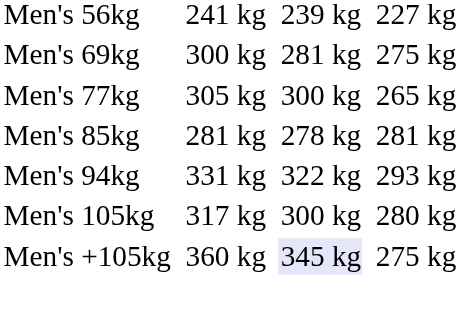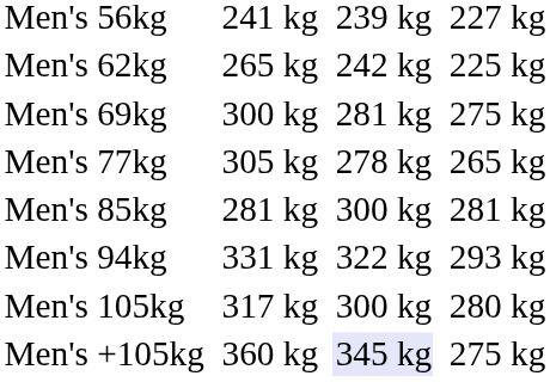 <table>
 <tr>
 <td>Men's 56kg</td>
 <td></td>
 <td>241 kg</td>
 <td></td>
 <td>239 kg</td>
 <td></td>
 <td>227 kg</td>
+</tr>
+<tr>
+<td>Men's 62kg</td>
+<td></td>
+<td>265 kg</td>
+<td></td>
+<td>242 kg</td>
+<td></td>
+<td>225 kg</td>
 </tr>
 <tr>
 <td>Men's 69kg</td>
 <td></td>
 <td>300 kg</td>
 <td></td>
 <td>281 kg</td>
 <td></td>
 <td>275 kg</td>
 </tr>
 <tr>
 <td>Men's 77kg</td>
 <td></td>
 <td>305 kg</td>
 <td></td>
-<td>300 kg</td>
+<td>278 kg</td>
 <td></td>
 <td>265 kg</td>
 </tr>
 <tr>
 <td>Men's 85kg</td>
 <td></td>
 <td>281 kg</td>
 <td></td>
-<td>278 kg</td>
+<td>300 kg</td>
 <td></td>
 <td>281 kg</td>
 </tr>
 <tr>
 <td>Men's 94kg</td>
 <td></td>
 <td>331 kg</td>
 <td></td>
 <td>322 kg</td>
 <td></td>
 <td>293 kg</td>
 </tr>
 <tr>
 <td>Men's 105kg</td>
 <td></td>
 <td>317 kg</td>
 <td></td>
 <td>300 kg</td>
 <td></td>
 <td>280 kg</td>
 </tr>
 <tr>
 <td>Men's +105kg</td>
 <td></td>
 <td>360 kg</td>
 <td></td>
 <td style="background: lavender;">345 kg</td>
 <td></td>
 <td>275 kg</td>
 </tr>
 </table>
